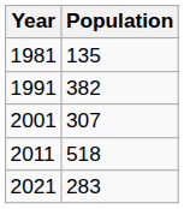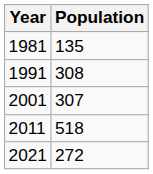 <table class="wikitable">
 <tr>
 <th>Year</th>
 <th>Population</th>
 </tr>
 <tr>
 <td>1981</td>
 <td>135</td>
 </tr>
 <tr>
 <td>1991</td>
-<td>382</td>
+<td>308</td>
 </tr>
 <tr>
 <td>2001</td>
 <td>307</td>
 </tr>
 <tr>
 <td>2011</td>
 <td>518</td>
 </tr>
 <tr>
 <td>2021</td>
-<td>283</td>
+<td>272</td>
 </tr>
 </table>
